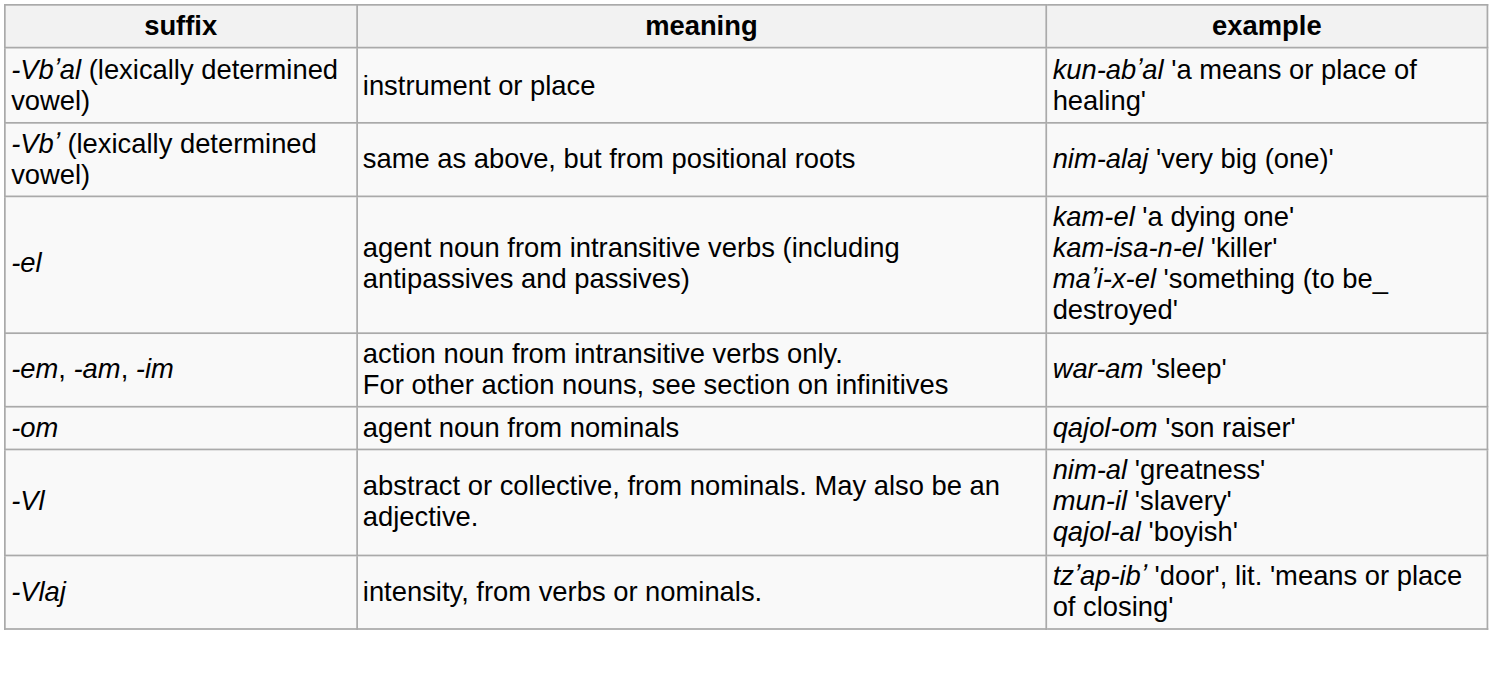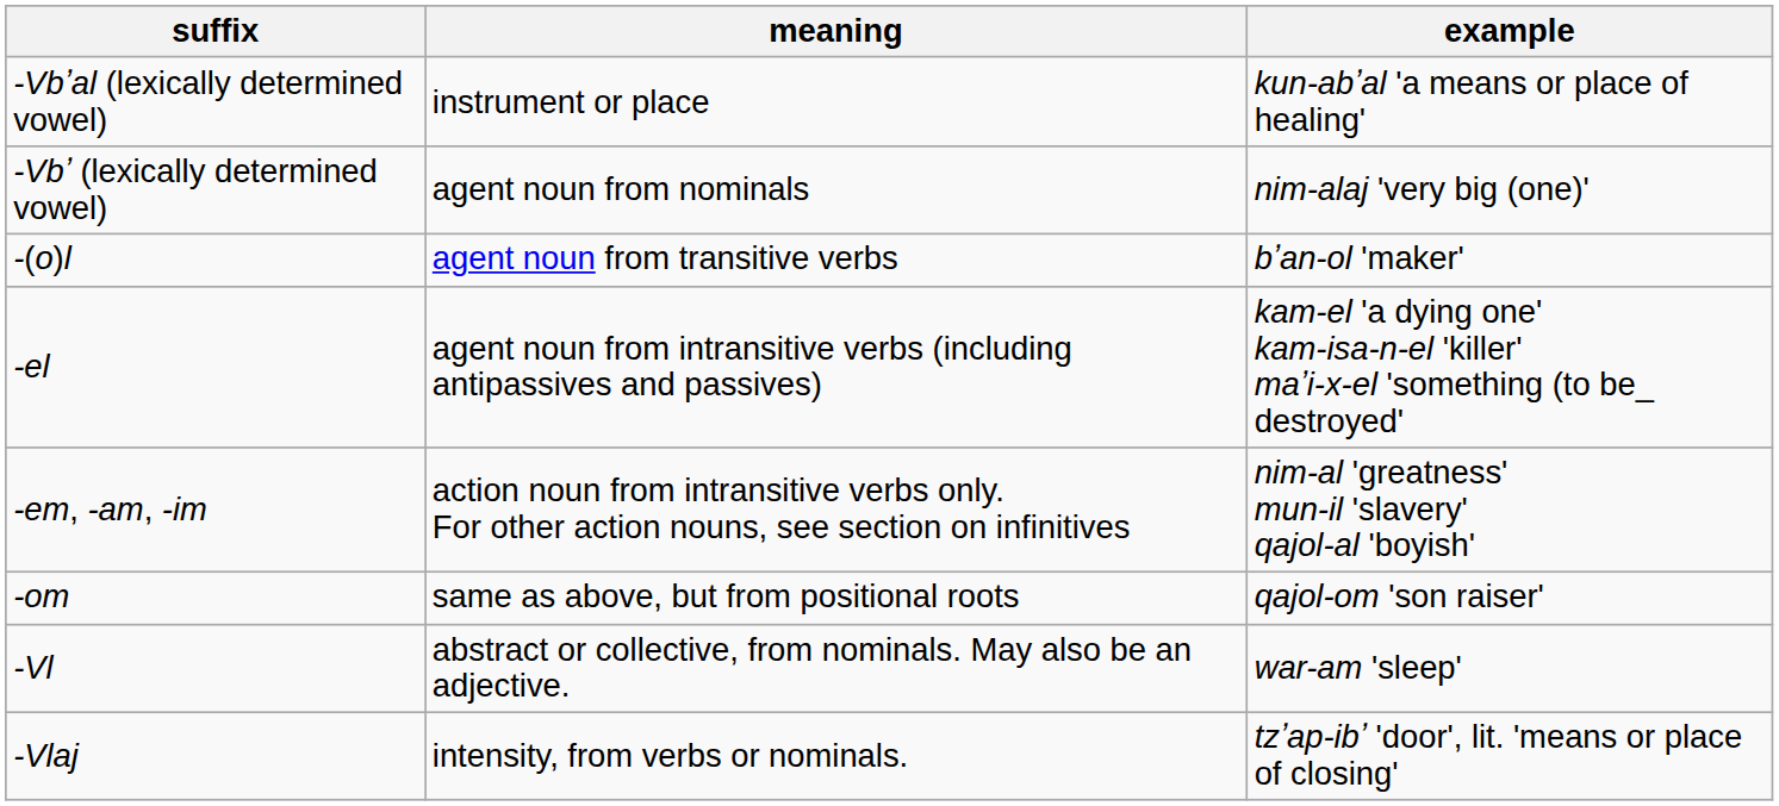 <table class="wikitable">
 <tr>
 <th>suffix</th>
 <th>meaning</th>
 <th>example</th>
 </tr>
 <tr>
 <td><em>-Vbʼal</em> (lexically determined vowel)</td>
 <td>instrument or place</td>
 <td><em>kun-abʼal</em> 'a means or place of healing'</td>
 </tr>
 <tr>
 <td><em>-Vbʼ</em> (lexically determined vowel)</td>
-<td>same as above, but from positional roots</td>
+<td>agent noun from nominals</td>
 <td><em>nim-alaj</em> 'very big (one)'</td>
+</tr>
+<tr>
+<td><em>-</em>(<em>o</em>)<em>l</em></td>
+<td><a href='#'>agent noun</a> from transitive verbs</td>
+<td><em>bʼan-ol</em> 'maker'</td>
 </tr>
 <tr>
 <td><em>-el</em></td>
 <td>agent noun from intransitive verbs (including antipassives and passives)</td>
 <td><em>kam-el</em> 'a dying one'<br><em>kam-isa-n-el</em> 'killer'<br><em>maʼi-x-el</em> 'something (to be_ destroyed'</td>
 </tr>
 <tr>
 <td><em>-em</em>, <em>-am</em>, <em>-im</em></td>
 <td>action noun from intransitive verbs only.<br>For other action nouns, see section on infinitives</td>
-<td><em>war-am</em> 'sleep'</td>
+<td><em>nim-al</em> 'greatness'<br><em>mun-il</em> 'slavery'<br><em>qajol-al</em> 'boyish'</td>
 </tr>
 <tr>
 <td><em>-om</em></td>
-<td>agent noun from nominals</td>
+<td>same as above, but from positional roots</td>
 <td><em>qajol-om</em> 'son raiser'</td>
 </tr>
 <tr>
 <td><em>-Vl</em></td>
 <td>abstract or collective, from nominals. May also be an adjective.</td>
-<td><em>nim-al</em> 'greatness'<br><em>mun-il</em> 'slavery'<br><em>qajol-al</em> 'boyish'</td>
+<td><em>war-am</em> 'sleep'</td>
 </tr>
 <tr>
 <td><em>-Vlaj</em></td>
 <td>intensity, from verbs or nominals.</td>
 <td><em>tzʼap-ibʼ</em> 'door', lit. 'means or place of closing'</td>
 </tr>
 </table>
